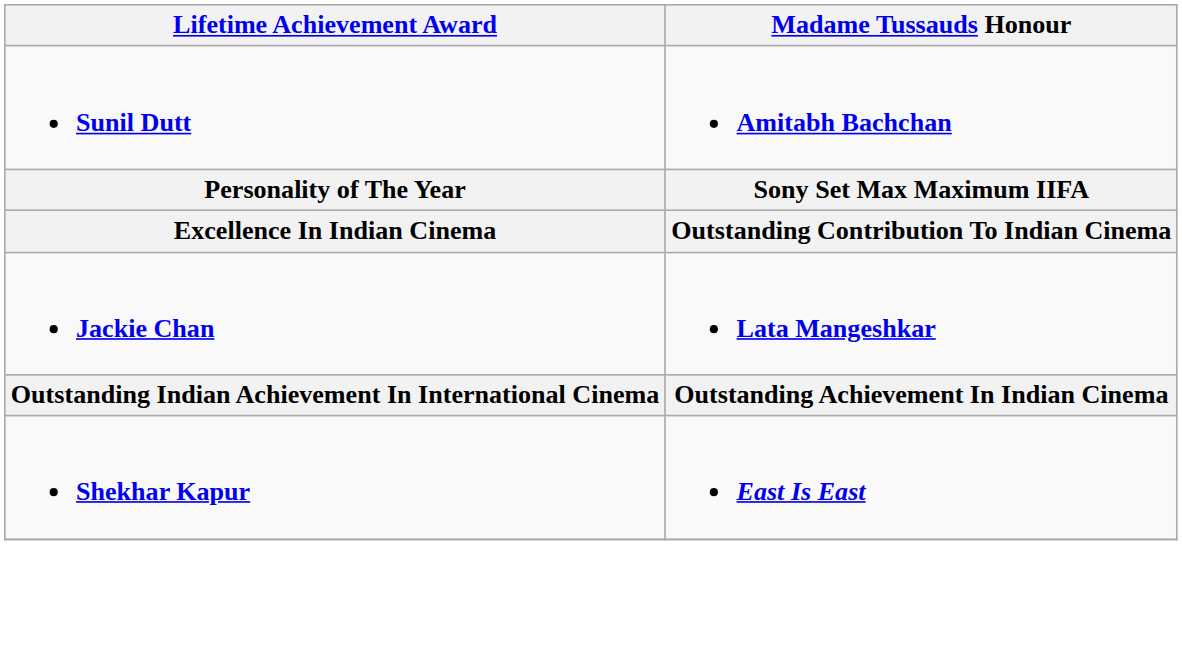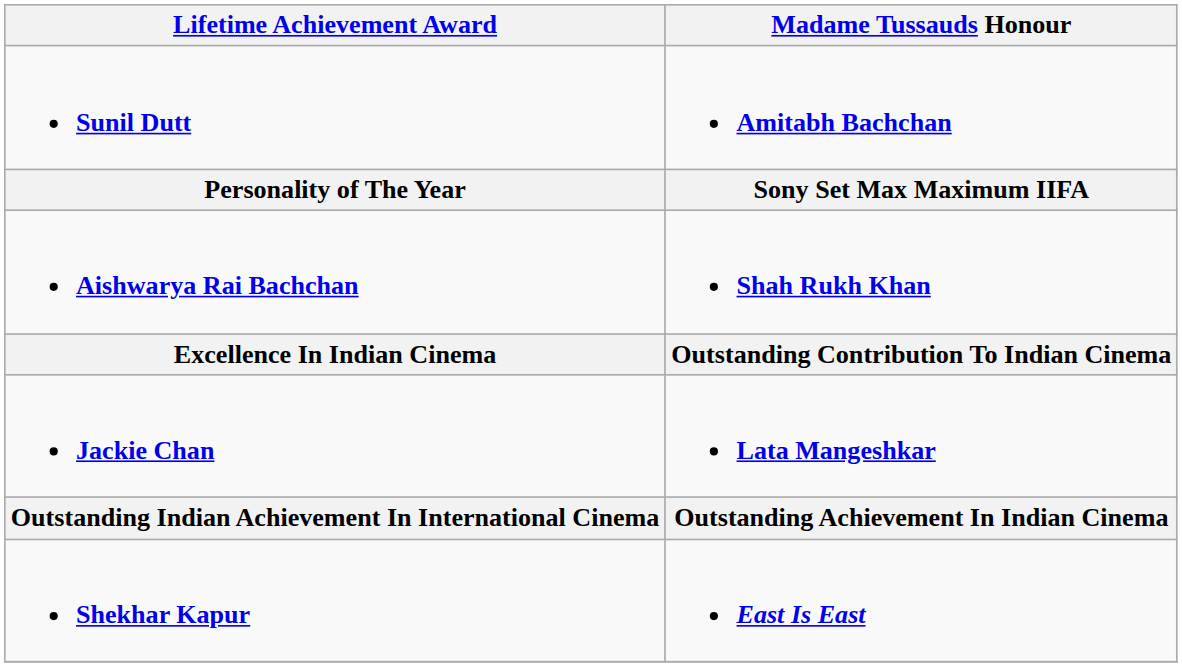 <table class="wikitable">
 <tr>
 <th><a href='#'>Lifetime Achievement Award</a></th>
 <th><a href='#'>Madame Tussauds</a> Honour</th>
 </tr>
 <tr>
 <td><br><ul><li><strong><a href='#'>Sunil Dutt</a></strong></li></ul></td>
 <td><br><ul><li><strong><a href='#'>Amitabh Bachchan</a></strong></li></ul></td>
 </tr>
 <tr>
 <th>Personality of The Year</th>
 <th>Sony Set Max Maximum IIFA</th>
+</tr>
+<tr>
+<td><br><ul><li><strong><a href='#'>Aishwarya Rai Bachchan</a></strong></li></ul></td>
+<td><br><ul><li><strong><a href='#'>Shah Rukh Khan</a></strong></li></ul></td>
 </tr>
 <tr>
 <th>Excellence In Indian Cinema</th>
 <th>Outstanding Contribution To Indian Cinema</th>
 </tr>
 <tr>
 <td><br><ul><li><strong><a href='#'>Jackie Chan</a></strong></li></ul></td>
 <td><br><ul><li><strong><a href='#'>Lata Mangeshkar</a></strong></li></ul></td>
 </tr>
 <tr>
 <th>Outstanding Indian Achievement In International Cinema</th>
 <th>Outstanding Achievement In Indian Cinema</th>
 </tr>
 <tr>
 <td><br><ul><li><strong><a href='#'>Shekhar Kapur</a></strong></li></ul></td>
 <td valign="top"><br><ul><li><strong><em><a href='#'>East Is East</a></em></strong></li></ul></td>
 </tr>
 <tr>
 </tr>
 </table>
